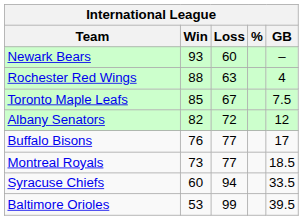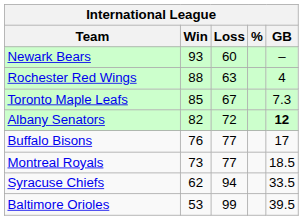 <table class="wikitable">
 <tr>
 <th colspan="5">International League</th>
 </tr>
 <tr>
 <th width="60%">Team</th>
 <th>Win</th>
 <th>Loss</th>
 <th>%</th>
 <th>GB</th>
 </tr>
 <tr align=center bgcolor=ccffcc>
 <td align=left><a href='#'>Newark Bears</a></td>
 <td>93</td>
 <td>60</td>
 <td></td>
 <td>–</td>
 </tr>
 <tr align=center bgcolor=ccffcc>
 <td align=left><a href='#'>Rochester Red Wings</a></td>
 <td>88</td>
 <td>63</td>
 <td></td>
 <td>4</td>
 </tr>
 <tr align=center bgcolor=ccffcc>
 <td align=left><a href='#'>Toronto Maple Leafs</a></td>
 <td>85</td>
 <td>67</td>
 <td></td>
-<td>7.5</td>
+<td>7.3</td>
 </tr>
 <tr align=center bgcolor=ccffcc>
 <td align=left><a href='#'>Albany Senators</a></td>
 <td>82</td>
 <td>72</td>
 <td></td>
-<td>12</td>
+<td><strong>12</strong></td>
 </tr>
 <tr align=center>
 <td align=left><a href='#'>Buffalo Bisons</a></td>
 <td>76</td>
 <td>77</td>
 <td></td>
 <td>17</td>
 </tr>
 <tr align=center>
 <td align=left><a href='#'>Montreal Royals</a></td>
 <td>73</td>
 <td>77</td>
 <td></td>
 <td>18.5</td>
 </tr>
 <tr align=center>
 <td align=left><a href='#'>Syracuse Chiefs</a></td>
-<td>60</td>
+<td>62</td>
 <td>94</td>
 <td></td>
 <td>33.5</td>
 </tr>
 <tr align=center>
 <td align=left><a href='#'>Baltimore Orioles</a></td>
 <td>53</td>
 <td>99</td>
 <td></td>
 <td>39.5</td>
 </tr>
 </table>
